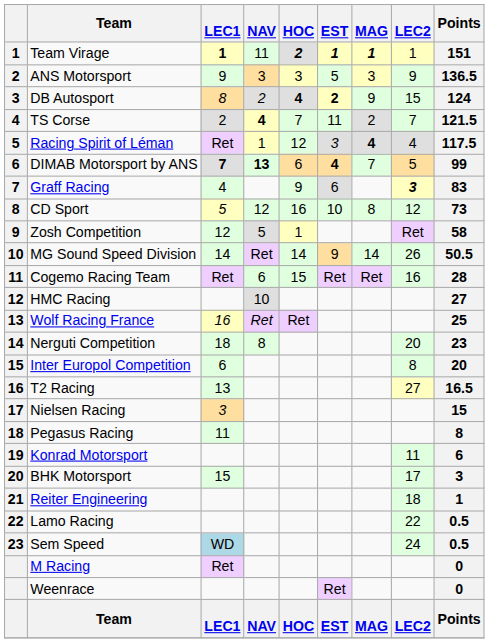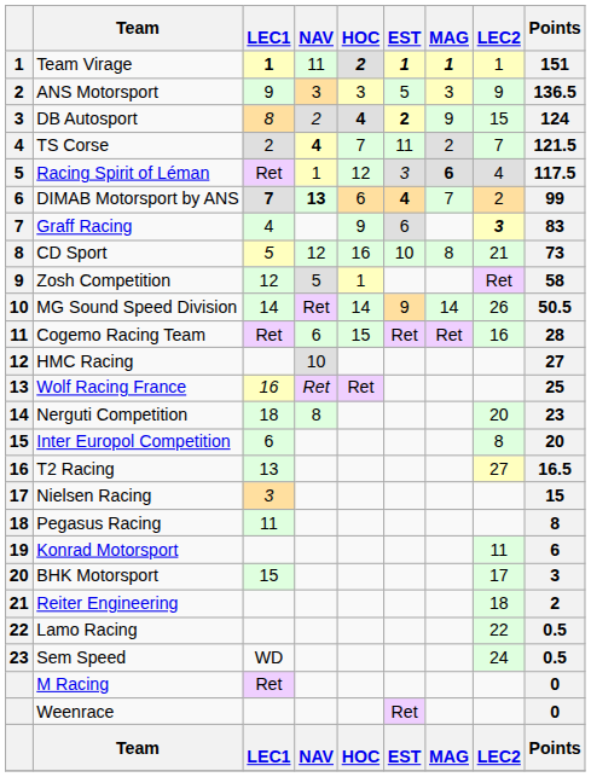 <table class="wikitable" style="font-size: 85%; text-align:center;">
 <tr>
 <th></th>
 <th>Team</th>
 <th><br><a href='#'>LEC1</a></th>
 <th><br><a href='#'>NAV</a></th>
 <th><br><a href='#'>HOC</a></th>
 <th><br><a href='#'>EST</a></th>
 <th><br><a href='#'>MAG</a></th>
 <th><br><a href='#'>LEC2</a></th>
 <th>Points</th>
 </tr>
 <tr>
 <th>1</th>
 <td align=left> Team Virage</td>
 <td style="background:#FFFFBF;"><strong>1</strong></td>
 <td style="background:#DFFFDF;">11</td>
 <td style="background:#DFDFDF;"><strong><em>2</em></strong></td>
 <td style="background:#FFFFBF;"><strong><em>1</em></strong></td>
 <td style="background:#FFFFBF;"><strong><em>1</em></strong></td>
 <td style="background:#FFFFBF;">1</td>
 <th>151</th>
 </tr>
 <tr>
 <th>2</th>
 <td align=left> ANS Motorsport</td>
 <td style="background:#DFFFDF;">9</td>
 <td style="background:#FFDF9F;">3</td>
 <td style="background:#FFFFBF;">3</td>
 <td style="background:#DFFFDF;">5</td>
 <td style="background:#FFFFBF;">3</td>
 <td style="background:#DFFFDF;">9</td>
 <th>136.5</th>
 </tr>
 <tr>
 <th>3</th>
 <td align=left> DB Autosport</td>
 <td style="background:#FFDF9F;"><em>8</em></td>
 <td style="background:#DFDFDF;"><em>2</em></td>
 <td style="background:#DFDFDF;"><strong>4</strong></td>
 <td style="background:#FFFFBF;"><strong>2</strong></td>
 <td style="background:#DFFFDF;">9</td>
 <td style="background:#DFFFDF;">15</td>
 <th>124</th>
 </tr>
 <tr>
 <th>4</th>
 <td align=left> TS Corse</td>
 <td style="background:#DFDFDF;">2</td>
 <td style="background:#FFFFBF;"><strong>4</strong></td>
 <td style="background:#DFFFDF;">7</td>
 <td style="background:#DFFFDF;">11</td>
 <td style="background:#DFDFDF;">2</td>
 <td style="background:#DFFFDF;">7</td>
 <th>121.5</th>
 </tr>
 <tr>
 <th>5</th>
 <td align=left> <a href='#'>Racing Spirit of Léman</a></td>
 <td style="background:#EFCFFF;">Ret</td>
 <td style="background:#FFFFBF;">1</td>
 <td style="background:#DFFFDF;">12</td>
 <td style="background:#DFDFDF;"><em>3</em></td>
-<td style="background:#DFDFDF;"><strong>4</strong></td>
+<td style="background:#DFDFDF;"><strong>6</strong></td>
 <td style="background:#DFDFDF;">4</td>
 <th>117.5</th>
 </tr>
 <tr>
 <th>6</th>
 <td align=left> DIMAB Motorsport by ANS</td>
 <td style="background:#DFDFDF;"><strong>7</strong></td>
 <td style="background:#DFFFDF;"><strong>13</strong></td>
 <td style="background:#FFDF9F;">6</td>
 <td style="background:#FFDF9F;"><strong>4</strong></td>
 <td style="background:#DFFFDF;">7</td>
-<td style="background:#FFDF9F;">5</td>
+<td style="background:#FFDF9F;">2</td>
 <th>99</th>
 </tr>
 <tr>
 <th>7</th>
 <td align=left> <a href='#'>Graff Racing</a></td>
 <td style="background:#DFFFDF;">4</td>
 <td></td>
 <td style="background:#DFFFDF;">9</td>
 <td style="background:#DFDFDF;">6</td>
 <td></td>
 <td style="background:#FFFFBF;"><strong><em>3</em></strong></td>
 <th>83</th>
 </tr>
 <tr>
 <th>8</th>
 <td align=left> CD Sport</td>
 <td style="background:#FFFFBF;"><em>5</em></td>
 <td style="background:#DFFFDF;">12</td>
 <td style="background:#DFFFDF;">16</td>
 <td style="background:#DFFFDF;">10</td>
 <td style="background:#DFFFDF;">8</td>
-<td style="background:#DFFFDF;">12</td>
+<td style="background:#DFFFDF;">21</td>
 <th>73</th>
 </tr>
 <tr>
 <th>9</th>
 <td align=left> Zosh Competition</td>
 <td style="background:#DFFFDF;">12</td>
 <td style="background:#DFDFDF;">5</td>
 <td style="background:#FFFFBF;">1</td>
 <td></td>
 <td></td>
 <td style="background:#EFCFFF;">Ret</td>
 <th>58</th>
 </tr>
 <tr>
 <th>10</th>
 <td align=left> MG Sound Speed Division</td>
 <td style="background:#DFFFDF;">14</td>
 <td style="background:#EFCFFF;">Ret</td>
 <td style="background:#DFFFDF;">14</td>
 <td style="background:#FFDF9F;">9</td>
 <td style="background:#DFFFDF;">14</td>
 <td style="background:#DFFFDF;">26</td>
 <th>50.5</th>
 </tr>
 <tr>
 <th>11</th>
 <td align=left> Cogemo Racing Team</td>
 <td style="background:#EFCFFF;">Ret</td>
 <td style="background:#DFFFDF;">6</td>
 <td style="background:#DFFFDF;">15</td>
 <td style="background:#EFCFFF;">Ret</td>
 <td style="background:#EFCFFF;">Ret</td>
 <td style="background:#DFFFDF;">16</td>
 <th>28</th>
 </tr>
 <tr>
 <th>12</th>
 <td align=left> HMC Racing</td>
 <td></td>
 <td style="background:#DFDFDF;">10</td>
 <td></td>
 <td></td>
 <td></td>
 <td></td>
 <th>27</th>
 </tr>
 <tr>
 <th>13</th>
 <td align=left> <a href='#'>Wolf Racing France</a></td>
 <td style="background:#FFFFBF;"><em>16</em></td>
 <td style="background:#EFCFFF;"><em>Ret</em></td>
 <td style="background:#EFCFFF;">Ret</td>
 <td></td>
 <td></td>
 <td></td>
 <th>25</th>
 </tr>
 <tr>
 <th>14</th>
 <td align=left> Nerguti Competition</td>
 <td style="background:#DFFFDF;">18</td>
 <td style="background:#DFFFDF;">8</td>
 <td></td>
 <td></td>
 <td></td>
 <td style="background:#DFFFDF;">20</td>
 <th>23</th>
 </tr>
 <tr>
 <th>15</th>
 <td align=left> <a href='#'>Inter Europol Competition</a></td>
 <td style="background:#DFFFDF;">6</td>
 <td></td>
 <td></td>
 <td></td>
 <td></td>
 <td style="background:#DFFFDF;">8</td>
 <th>20</th>
 </tr>
 <tr>
 <th>16</th>
 <td align=left> T2 Racing</td>
 <td style="background:#DFFFDF;">13</td>
 <td></td>
 <td></td>
 <td></td>
 <td></td>
 <td style="background:#FFFFBF;">27</td>
 <th>16.5</th>
 </tr>
 <tr>
 <th>17</th>
 <td align=left> Nielsen Racing</td>
 <td style="background:#FFDF9F;"><em>3</em></td>
 <td></td>
 <td></td>
 <td></td>
 <td></td>
 <td></td>
 <th>15</th>
 </tr>
 <tr>
 <th>18</th>
 <td align=left> Pegasus Racing</td>
 <td style="background:#DFFFDF;">11</td>
 <td></td>
 <td></td>
 <td></td>
 <td></td>
 <td></td>
 <th>8</th>
 </tr>
 <tr>
 <th>19</th>
 <td align=left> <a href='#'>Konrad Motorsport</a></td>
 <td></td>
 <td></td>
 <td></td>
 <td></td>
 <td></td>
 <td style="background:#DFFFDF;">11</td>
 <th>6</th>
 </tr>
 <tr>
 <th>20</th>
 <td align=left> BHK Motorsport</td>
 <td style="background:#DFFFDF;">15</td>
 <td></td>
 <td></td>
 <td></td>
 <td></td>
 <td style="background:#DFFFDF;">17</td>
 <th>3</th>
 </tr>
 <tr>
 <th>21</th>
 <td align=left> <a href='#'>Reiter Engineering</a></td>
 <td></td>
 <td></td>
 <td></td>
 <td></td>
 <td></td>
 <td style="background:#DFFFDF;">18</td>
-<th>1</th>
+<th>2</th>
 </tr>
 <tr>
 <th>22</th>
 <td align=left> Lamo Racing</td>
 <td></td>
 <td></td>
 <td></td>
 <td></td>
 <td></td>
 <td style="background:#DFFFDF;">22</td>
 <th>0.5</th>
 </tr>
 <tr>
 <th>23</th>
 <td align=left> Sem Speed</td>
-<td style="background: lightblue;">WD</td>
+<td>WD</td>
 <td></td>
 <td></td>
 <td></td>
 <td></td>
 <td style="background:#DFFFDF;">24</td>
 <th>0.5</th>
 </tr>
 <tr>
 <th></th>
 <td align=left> <a href='#'>M Racing</a></td>
 <td style="background:#EFCFFF;">Ret</td>
 <td></td>
 <td></td>
 <td></td>
 <td></td>
 <td></td>
 <th>0</th>
 </tr>
 <tr>
 <th></th>
 <td align=left> Weenrace</td>
 <td></td>
 <td></td>
 <td></td>
 <td style="background:#EFCFFF;">Ret</td>
 <td></td>
 <td></td>
 <th>0</th>
 </tr>
 <tr>
 <th></th>
 <th>Team</th>
 <th><br><a href='#'>LEC1</a></th>
 <th><br><a href='#'>NAV</a></th>
 <th><br><a href='#'>HOC</a></th>
 <th><br><a href='#'>EST</a></th>
 <th><br><a href='#'>MAG</a></th>
 <th><br><a href='#'>LEC2</a></th>
 <th>Points</th>
 </tr>
 <tr>
 </tr>
 </table>
